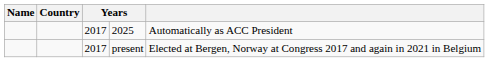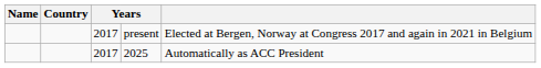 <table class="wikitable">
 <tr>
 <th>Name</th>
 <th>Country</th>
 <th colspan="2">Years</th>
 <th></th>
 </tr>
 <tr>
 <td></td>
 <td></td>
 <td>2017</td>
-<td>2025</td>
-<td>Automatically as ACC President</td>
+<td>present</td>
+<td>Elected at Bergen, Norway at  Congress 2017 and again in 2021 in Belgium</td>
 </tr>
 <tr>
 <td></td>
 <td></td>
 <td>2017</td>
-<td>present</td>
-<td>Elected at Bergen, Norway at  Congress 2017 and again in 2021 in Belgium</td>
+<td>2025</td>
+<td>Automatically as ACC President</td>
 </tr>
 </table>
